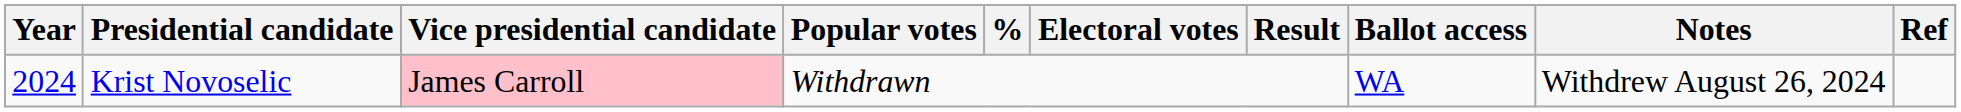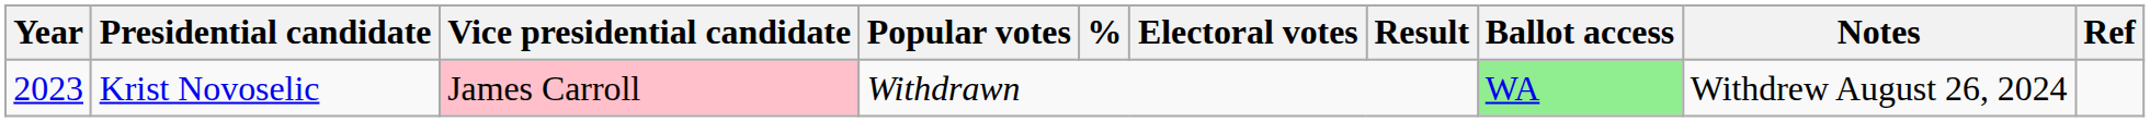 <table class="wikitable sortable">
 <tr>
 <th>Year</th>
 <th>Presidential candidate</th>
 <th>Vice presidential candidate</th>
 <th>Popular votes</th>
 <th>%</th>
 <th>Electoral votes</th>
 <th>Result</th>
 <th>Ballot access</th>
 <th>Notes</th>
 <th>Ref</th>
 </tr>
 <tr>
-<td><a href='#'>2024</a></td>
+<td><a href='#'>2023</a></td>
 <td><a href='#'>Krist Novoselic</a></td>
 <td style="background: pink;">James Carroll</td>
 <td colspan="4"><em>Withdrawn</em></td>
-<td><a href='#'>WA</a></td>
+<td style="background: lightgreen;"><a href='#'>WA</a></td>
 <td>Withdrew August 26, 2024</td>
 <td></td>
 </tr>
 </table>
